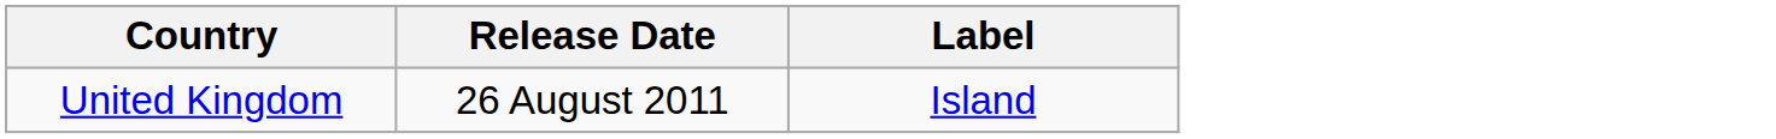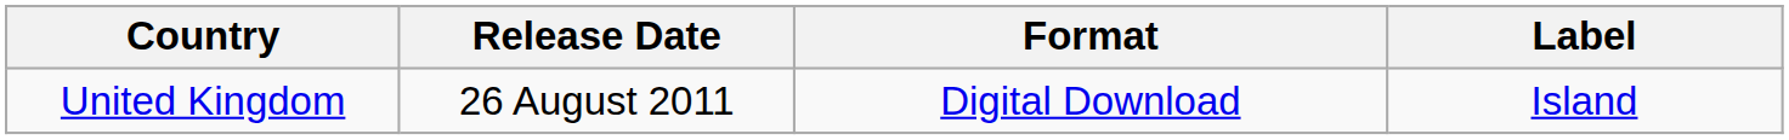 <table class="wikitable" style="text-align: center;">
 <tr>
 <th style="width: 150px;">Country</th>
 <th style="width: 150px;">Release Date</th>
+<th style="width: 230px;">Format</th>
 <th style="width: 150px;">Label</th>
 </tr>
 <tr>
 <td><a href='#'>United Kingdom</a></td>
 <td>26 August 2011</td>
+<td><a href='#'>Digital Download</a></td>
 <td><a href='#'>Island</a></td>
 </tr>
 </table>
